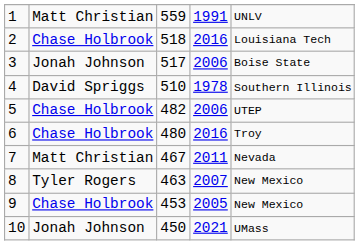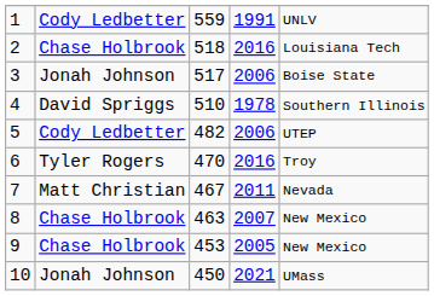 <table class="wikitable">
 <tr>
 </tr>
 <tr>
 <td>1</td>
-<td>Matt Christian</td>
+<td><a href='#'>Cody Ledbetter</a></td>
 <td><abbr>559</abbr></td>
 <td><a href='#'>1991</a></td>
 <td style="font-size:80%;">UNLV</td>
 </tr>
 <tr>
 <td>2</td>
 <td><a href='#'>Chase Holbrook</a></td>
 <td><abbr>518</abbr></td>
 <td><a href='#'>2016</a></td>
 <td style="font-size:80%;">Louisiana Tech</td>
 </tr>
 <tr>
 <td>3</td>
 <td>Jonah Johnson</td>
 <td><abbr>517</abbr></td>
 <td><a href='#'>2006</a></td>
 <td style="font-size:80%;">Boise State</td>
 </tr>
 <tr>
 <td>4</td>
 <td>David Spriggs</td>
 <td><abbr>510</abbr></td>
 <td><a href='#'>1978</a></td>
 <td style="font-size:80%;">Southern Illinois</td>
 </tr>
 <tr>
 <td>5</td>
-<td><a href='#'>Chase Holbrook</a></td>
+<td><a href='#'>Cody Ledbetter</a></td>
 <td><abbr>482</abbr></td>
 <td><a href='#'>2006</a></td>
 <td style="font-size:80%;">UTEP</td>
 </tr>
 <tr>
 <td>6</td>
-<td><a href='#'>Chase Holbrook</a></td>
-<td><abbr>480</abbr></td>
+<td>Tyler Rogers</td>
+<td><abbr>470</abbr></td>
 <td><a href='#'>2016</a></td>
 <td style="font-size:80%;">Troy</td>
 </tr>
 <tr>
 <td>7</td>
 <td>Matt Christian</td>
 <td><abbr>467</abbr></td>
 <td><a href='#'>2011</a></td>
 <td style="font-size:80%;">Nevada</td>
 </tr>
 <tr>
 <td>8</td>
-<td>Tyler Rogers</td>
+<td><a href='#'>Chase Holbrook</a></td>
 <td><abbr>463</abbr></td>
 <td><a href='#'>2007</a></td>
 <td style="font-size:80%;">New Mexico</td>
 </tr>
 <tr>
 <td>9</td>
 <td><a href='#'>Chase Holbrook</a></td>
 <td><abbr>453</abbr></td>
 <td><a href='#'>2005</a></td>
 <td style="font-size:80%;">New Mexico</td>
 </tr>
 <tr>
 <td>10</td>
 <td>Jonah Johnson</td>
 <td><abbr>450</abbr></td>
 <td><a href='#'>2021</a></td>
 <td style="font-size:80%;">UMass</td>
 </tr>
 </table>
